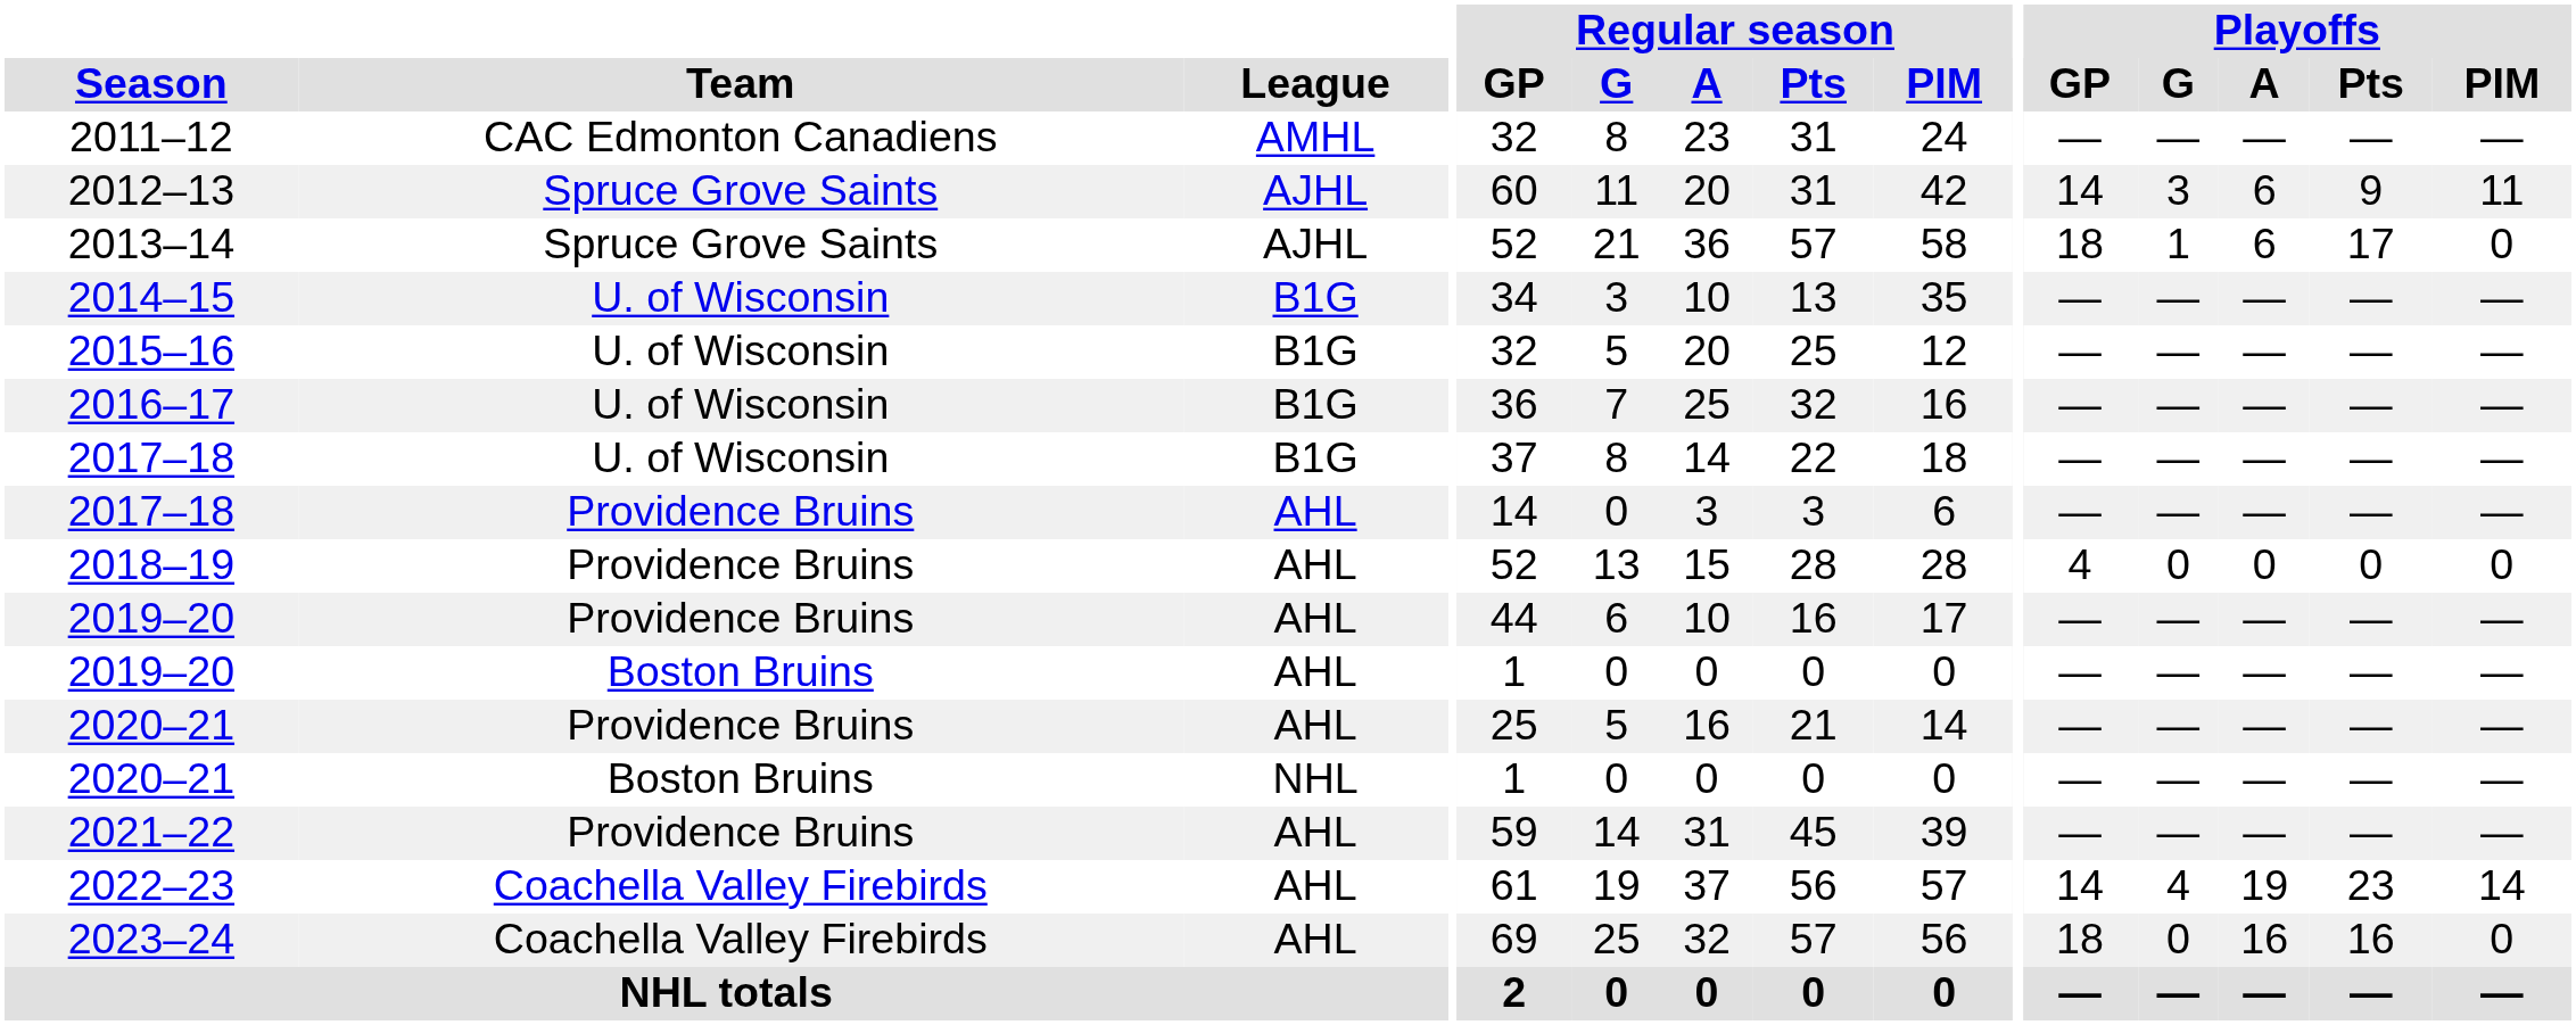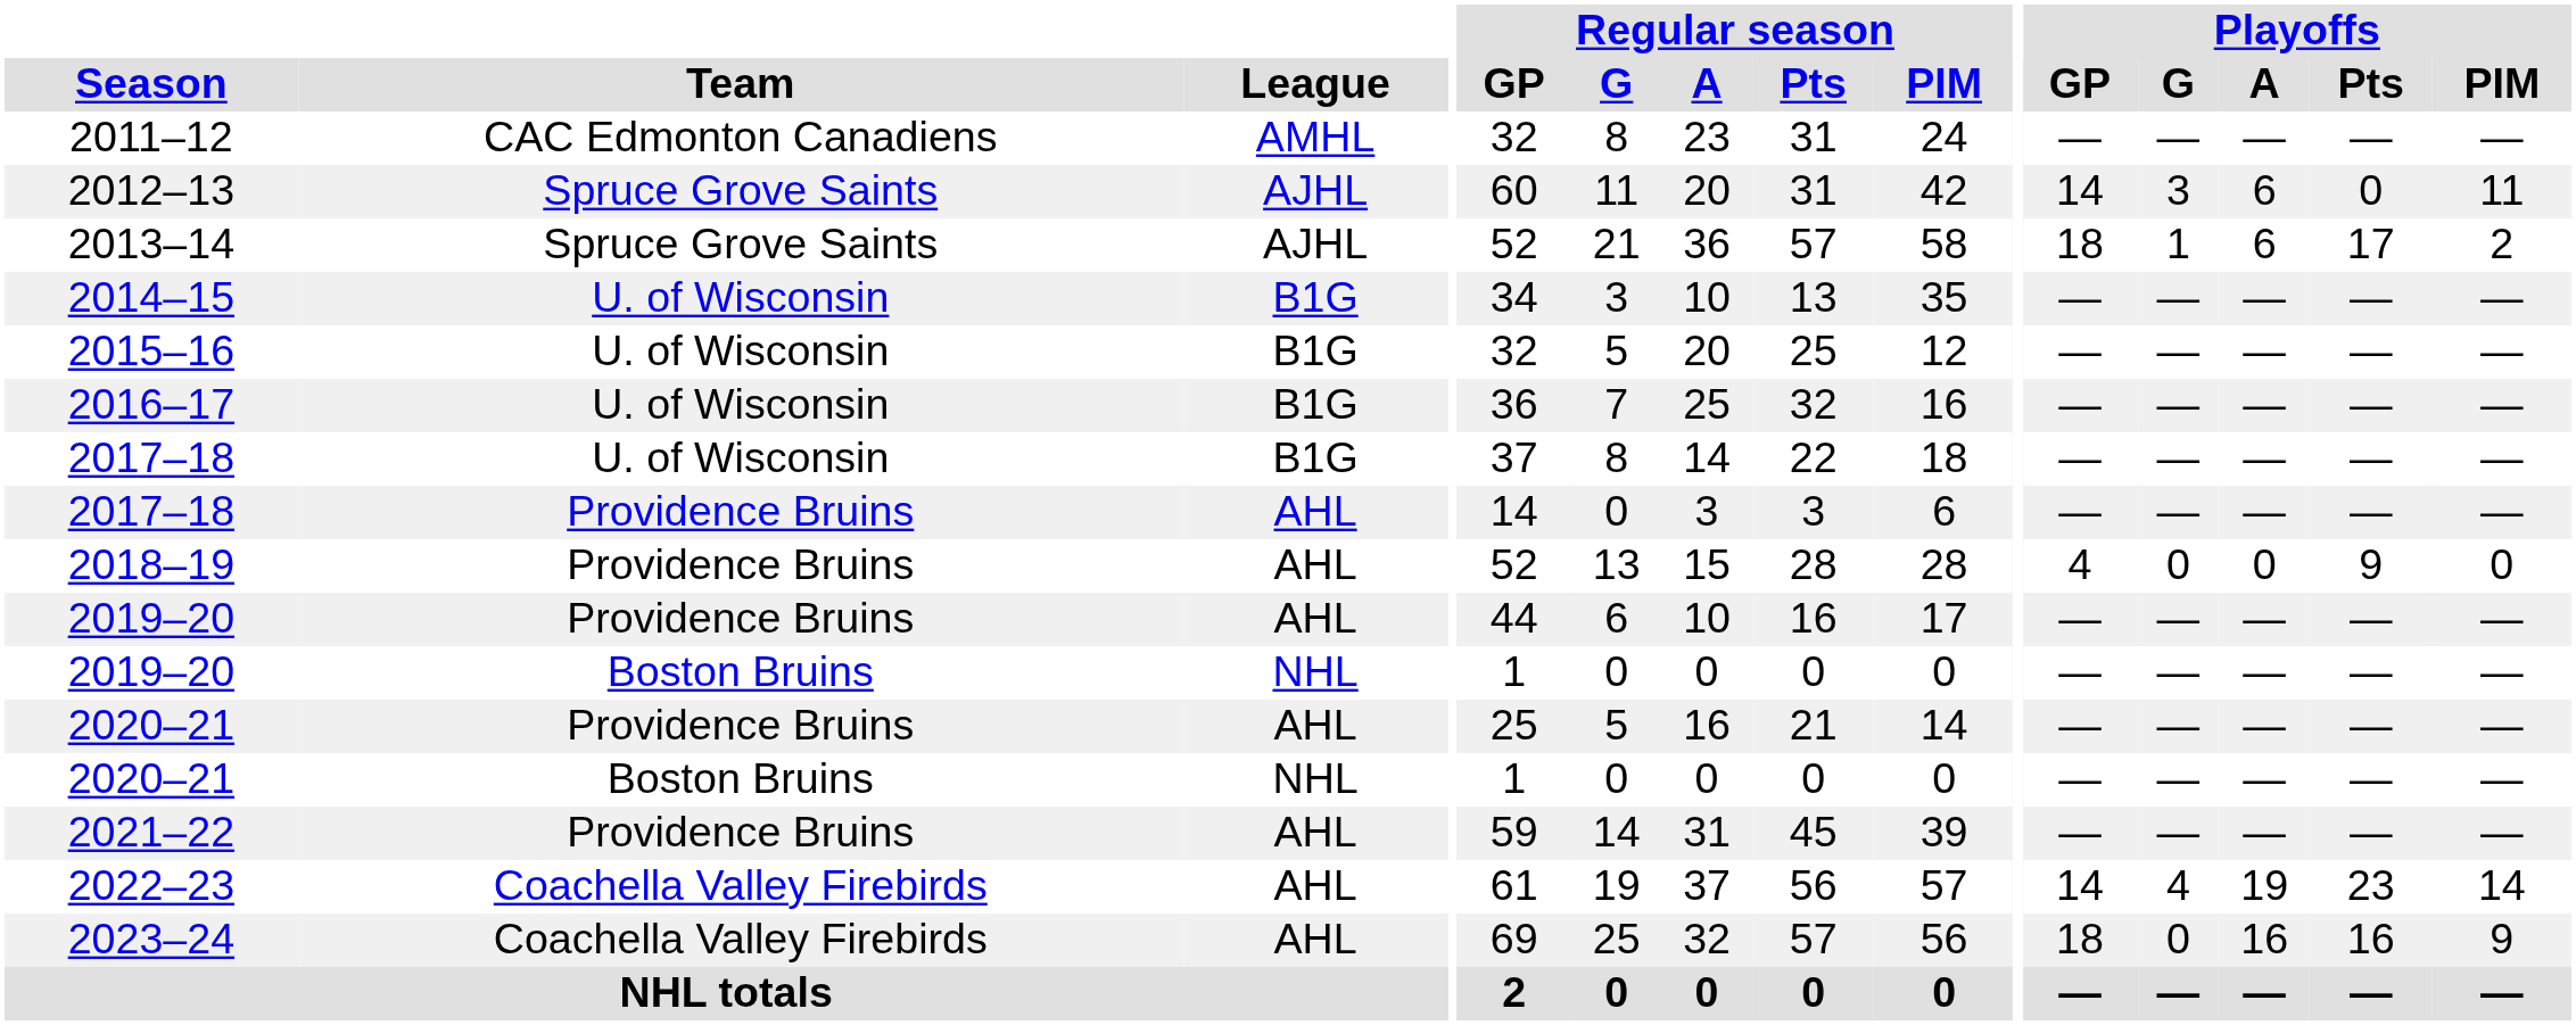 <table border="0" cellpadding="1" cellspacing="0" style="text-align:center; width:60em">
 <tr bgcolor="#e0e0e0">
 <th colspan="3" bgcolor="#ffffff"></th>
 <th rowspan="99" bgcolor="#ffffff"></th>
 <th colspan="5"><a href='#'>Regular season</a></th>
 <th rowspan="99" bgcolor="#ffffff"></th>
 <th colspan="5"><a href='#'>Playoffs</a></th>
 </tr>
 <tr bgcolor="#e0e0e0">
 <th><a href='#'>Season</a></th>
 <th>Team</th>
 <th>League</th>
 <th>GP</th>
 <th><a href='#'>G</a></th>
 <th><a href='#'>A</a></th>
 <th><a href='#'>Pts</a></th>
 <th><a href='#'>PIM</a></th>
 <th>GP</th>
 <th>G</th>
 <th>A</th>
 <th>Pts</th>
 <th>PIM</th>
 </tr>
 <tr>
 <td>2011–12</td>
 <td>CAC Edmonton Canadiens</td>
 <td><a href='#'>AMHL</a></td>
 <td>32</td>
 <td>8</td>
 <td>23</td>
 <td>31</td>
 <td>24</td>
 <td>—</td>
 <td>—</td>
 <td>—</td>
 <td>—</td>
 <td>—</td>
 </tr>
 <tr bgcolor="#f0f0f0">
 <td>2012–13</td>
 <td><a href='#'>Spruce Grove Saints</a></td>
 <td><a href='#'>AJHL</a></td>
 <td>60</td>
 <td>11</td>
 <td>20</td>
 <td>31</td>
 <td>42</td>
 <td>14</td>
 <td>3</td>
 <td>6</td>
-<td>9</td>
+<td>0</td>
 <td>11</td>
 </tr>
 <tr>
 <td>2013–14</td>
 <td>Spruce Grove Saints</td>
 <td>AJHL</td>
 <td>52</td>
 <td>21</td>
 <td>36</td>
 <td>57</td>
 <td>58</td>
 <td>18</td>
 <td>1</td>
 <td>6</td>
 <td>17</td>
-<td>0</td>
+<td>2</td>
 </tr>
 <tr bgcolor="#f0f0f0">
 <td><a href='#'>2014–15</a></td>
 <td><a href='#'>U. of Wisconsin</a></td>
 <td><a href='#'>B1G</a></td>
 <td>34</td>
 <td>3</td>
 <td>10</td>
 <td>13</td>
 <td>35</td>
 <td>—</td>
 <td>—</td>
 <td>—</td>
 <td>—</td>
 <td>—</td>
 </tr>
 <tr>
 <td><a href='#'>2015–16</a></td>
 <td>U. of Wisconsin</td>
 <td>B1G</td>
 <td>32</td>
 <td>5</td>
 <td>20</td>
 <td>25</td>
 <td>12</td>
 <td>—</td>
 <td>—</td>
 <td>—</td>
 <td>—</td>
 <td>—</td>
 </tr>
 <tr bgcolor="#f0f0f0">
 <td><a href='#'>2016–17</a></td>
 <td>U. of Wisconsin</td>
 <td>B1G</td>
 <td>36</td>
 <td>7</td>
 <td>25</td>
 <td>32</td>
 <td>16</td>
 <td>—</td>
 <td>—</td>
 <td>—</td>
 <td>—</td>
 <td>—</td>
 </tr>
 <tr>
 <td><a href='#'>2017–18</a></td>
 <td>U. of Wisconsin</td>
 <td>B1G</td>
 <td>37</td>
 <td>8</td>
 <td>14</td>
 <td>22</td>
 <td>18</td>
 <td>—</td>
 <td>—</td>
 <td>—</td>
 <td>—</td>
 <td>—</td>
 </tr>
 <tr bgcolor="#f0f0f0">
 <td><a href='#'>2017–18</a></td>
 <td><a href='#'>Providence Bruins</a></td>
 <td><a href='#'>AHL</a></td>
 <td>14</td>
 <td>0</td>
 <td>3</td>
 <td>3</td>
 <td>6</td>
 <td>—</td>
 <td>—</td>
 <td>—</td>
 <td>—</td>
 <td>—</td>
 </tr>
 <tr>
 <td><a href='#'>2018–19</a></td>
 <td>Providence Bruins</td>
 <td>AHL</td>
 <td>52</td>
 <td>13</td>
 <td>15</td>
 <td>28</td>
 <td>28</td>
 <td>4</td>
 <td>0</td>
 <td>0</td>
-<td>0</td>
+<td>9</td>
 <td>0</td>
 </tr>
 <tr bgcolor="#f0f0f0">
 <td><a href='#'>2019–20</a></td>
 <td>Providence Bruins</td>
 <td>AHL</td>
 <td>44</td>
 <td>6</td>
 <td>10</td>
 <td>16</td>
 <td>17</td>
 <td>—</td>
 <td>—</td>
 <td>—</td>
 <td>—</td>
 <td>—</td>
 </tr>
 <tr>
 <td><a href='#'>2019–20</a></td>
 <td><a href='#'>Boston Bruins</a></td>
-<td>AHL</td>
+<td><a href='#'>NHL</a></td>
 <td>1</td>
 <td>0</td>
 <td>0</td>
 <td>0</td>
 <td>0</td>
 <td>—</td>
 <td>—</td>
 <td>—</td>
 <td>—</td>
 <td>—</td>
 </tr>
 <tr bgcolor="#f0f0f0">
 <td><a href='#'>2020–21</a></td>
 <td>Providence Bruins</td>
 <td>AHL</td>
 <td>25</td>
 <td>5</td>
 <td>16</td>
 <td>21</td>
 <td>14</td>
 <td>—</td>
 <td>—</td>
 <td>—</td>
 <td>—</td>
 <td>—</td>
 </tr>
 <tr>
 <td><a href='#'>2020–21</a></td>
 <td>Boston Bruins</td>
 <td>NHL</td>
 <td>1</td>
 <td>0</td>
 <td>0</td>
 <td>0</td>
 <td>0</td>
 <td>—</td>
 <td>—</td>
 <td>—</td>
 <td>—</td>
 <td>—</td>
 </tr>
 <tr bgcolor="#f0f0f0">
 <td><a href='#'>2021–22</a></td>
 <td>Providence Bruins</td>
 <td>AHL</td>
 <td>59</td>
 <td>14</td>
 <td>31</td>
 <td>45</td>
 <td>39</td>
 <td>—</td>
 <td>—</td>
 <td>—</td>
 <td>—</td>
 <td>—</td>
 </tr>
 <tr>
 <td><a href='#'>2022–23</a></td>
 <td><a href='#'>Coachella Valley Firebirds</a></td>
 <td>AHL</td>
 <td>61</td>
 <td>19</td>
 <td>37</td>
 <td>56</td>
 <td>57</td>
 <td>14</td>
 <td>4</td>
 <td>19</td>
 <td>23</td>
 <td>14</td>
 </tr>
 <tr bgcolor="#f0f0f0">
 <td><a href='#'>2023–24</a></td>
 <td>Coachella Valley Firebirds</td>
 <td>AHL</td>
 <td>69</td>
 <td>25</td>
 <td>32</td>
 <td>57</td>
 <td>56</td>
 <td>18</td>
 <td>0</td>
 <td>16</td>
 <td>16</td>
-<td>0</td>
+<td>9</td>
 </tr>
 <tr bgcolor="#e0e0e0">
 <th colspan="3">NHL totals</th>
 <th>2</th>
 <th>0</th>
 <th>0</th>
 <th>0</th>
 <th>0</th>
 <th>—</th>
 <th>—</th>
 <th>—</th>
 <th>—</th>
 <th>—</th>
 </tr>
 </table>
